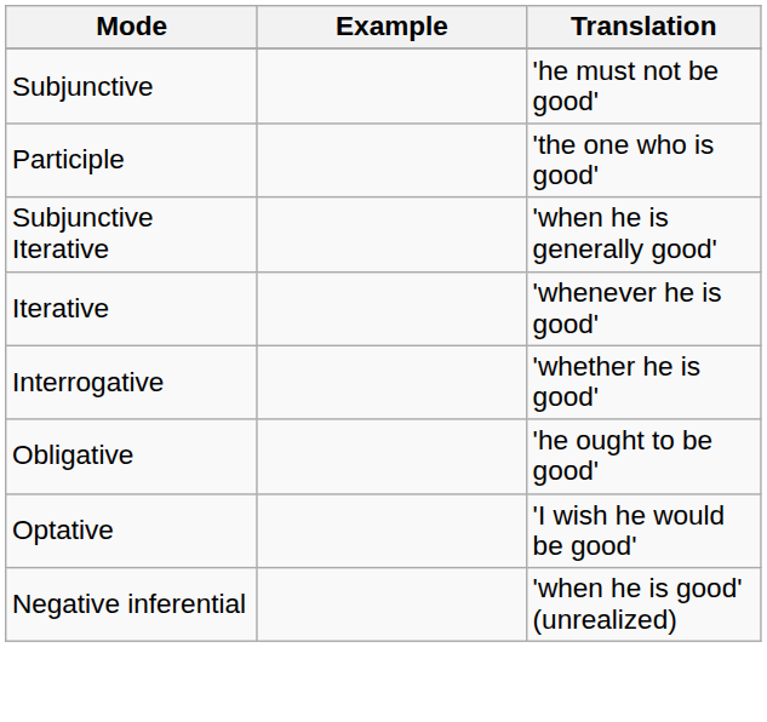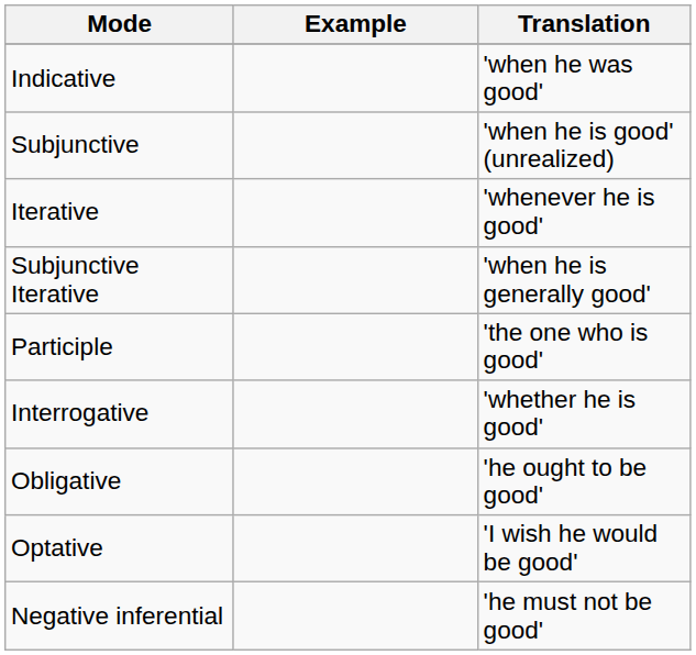 <table class="wikitable">
 <tr>
 <th style="width: 140px;">Mode</th>
 <th style="width: 150px;">Example</th>
 <th style="width: 130px;">Translation</th>
 </tr>
 <tr>
 </tr>
 <tr>
+<td>Indicative</td>
+<td></td>
+<td>'when he was good'</td>
+</tr>
+<tr>
 <td>Subjunctive</td>
 <td></td>
-<td>'he must not be good'</td>
+<td>'when he is good' (unrealized)</td>
 </tr>
 <tr>
-<td>Participle</td>
+<td>Iterative</td>
 <td></td>
-<td>'the one who is good'</td>
+<td>'whenever he is good'</td>
 </tr>
 <tr>
 <td>Subjunctive Iterative</td>
 <td></td>
 <td>'when he is generally good'</td>
 </tr>
 <tr>
-<td>Iterative</td>
+<td>Participle</td>
 <td></td>
-<td>'whenever he is good'</td>
+<td>'the one who is good'</td>
 </tr>
 <tr>
 <td>Interrogative</td>
 <td></td>
 <td>'whether he is good'</td>
 </tr>
 <tr>
 <td>Obligative</td>
 <td></td>
 <td>'he ought to be good'</td>
 </tr>
 <tr>
 <td>Optative</td>
 <td></td>
 <td>'I wish he would be good'</td>
 </tr>
 <tr>
 <td>Negative inferential</td>
 <td></td>
-<td>'when he is good' (unrealized)</td>
+<td>'he must not be good'</td>
 </tr>
 </table>
